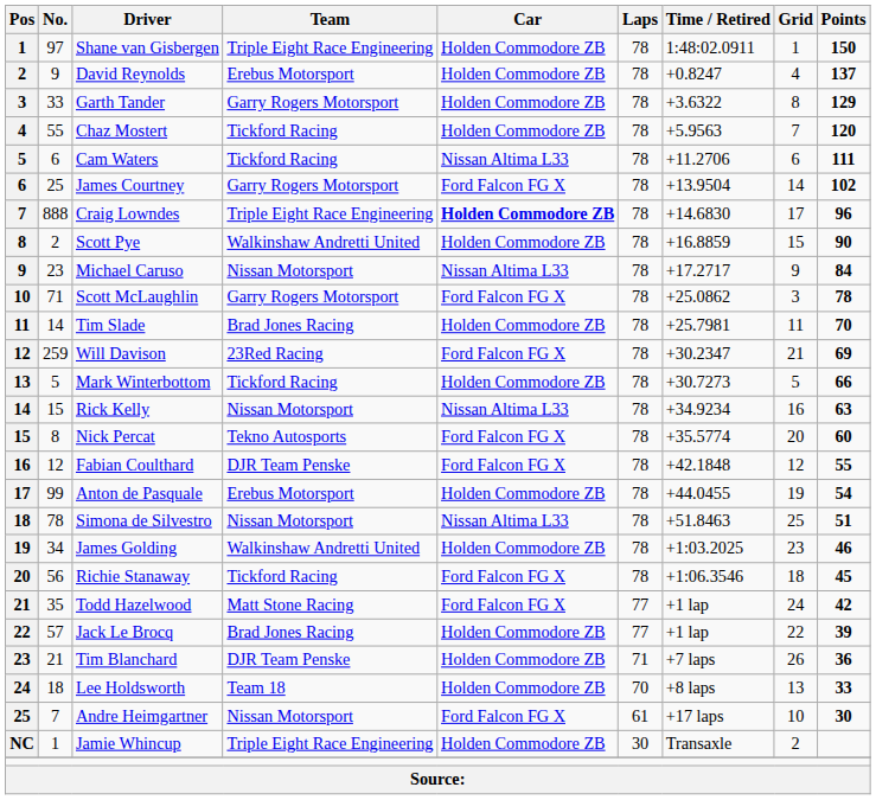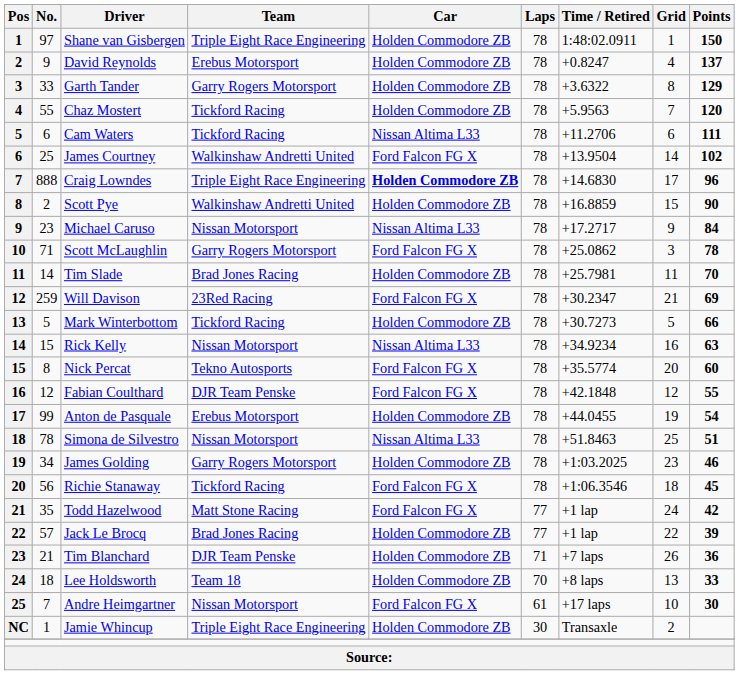 <table class="wikitable" style="font-size:90%;">
 <tr>
 <th>Pos</th>
 <th>No.</th>
 <th>Driver</th>
 <th>Team</th>
 <th>Car</th>
 <th>Laps</th>
 <th>Time / Retired</th>
 <th>Grid</th>
 <th>Points</th>
 </tr>
 <tr>
 <th>1</th>
 <td align="center">97</td>
 <td> <a href='#'>Shane van Gisbergen</a></td>
 <td><a href='#'>Triple Eight Race Engineering</a></td>
 <td><a href='#'>Holden Commodore ZB</a></td>
 <td align="center">78</td>
 <td>1:48:02.0911</td>
 <td align="center">1</td>
 <td align="center"><strong>150</strong></td>
 </tr>
 <tr>
 <th>2</th>
 <td align="center">9</td>
 <td> <a href='#'>David Reynolds</a></td>
 <td><a href='#'>Erebus Motorsport</a></td>
 <td><a href='#'>Holden Commodore ZB</a></td>
 <td align="center">78</td>
 <td>+0.8247</td>
 <td align="center">4</td>
 <td align="center"><strong>137</strong></td>
 </tr>
 <tr>
 <th>3</th>
 <td align="center">33</td>
 <td> <a href='#'>Garth Tander</a></td>
 <td><a href='#'>Garry Rogers Motorsport</a></td>
 <td><a href='#'>Holden Commodore ZB</a></td>
 <td align="center">78</td>
 <td>+3.6322</td>
 <td align="center">8</td>
 <td align="center"><strong>129</strong></td>
 </tr>
 <tr>
 <th>4</th>
 <td align="center">55</td>
 <td> <a href='#'>Chaz Mostert</a></td>
 <td><a href='#'>Tickford Racing</a></td>
 <td><a href='#'>Holden Commodore ZB</a></td>
 <td align="center">78</td>
 <td>+5.9563</td>
 <td align="center">7</td>
 <td align="center"><strong>120</strong></td>
 </tr>
 <tr>
 <th>5</th>
 <td align="center">6</td>
 <td> <a href='#'>Cam Waters</a></td>
 <td><a href='#'>Tickford Racing</a></td>
 <td><a href='#'>Nissan Altima L33</a></td>
 <td align="center">78</td>
 <td>+11.2706</td>
 <td align="center">6</td>
 <td align="center"><strong>111</strong></td>
 </tr>
 <tr>
 <th>6</th>
 <td align="center">25</td>
 <td> <a href='#'>James Courtney</a></td>
-<td><a href='#'>Garry Rogers Motorsport</a></td>
+<td><a href='#'>Walkinshaw Andretti United</a></td>
 <td><a href='#'>Ford Falcon FG X</a></td>
 <td align="center">78</td>
 <td>+13.9504</td>
 <td align="center">14</td>
 <td align="center"><strong>102</strong></td>
 </tr>
 <tr>
 <th>7</th>
 <td align="center">888</td>
 <td> <a href='#'>Craig Lowndes</a></td>
 <td><a href='#'>Triple Eight Race Engineering</a></td>
 <td><strong><a href='#'>Holden Commodore ZB</a></strong></td>
 <td align="center">78</td>
 <td>+14.6830</td>
 <td align="center">17</td>
 <td align="center"><strong>96</strong></td>
 </tr>
 <tr>
 <th>8</th>
 <td align="center">2</td>
 <td> <a href='#'>Scott Pye</a></td>
 <td><a href='#'>Walkinshaw Andretti United</a></td>
 <td><a href='#'>Holden Commodore ZB</a></td>
 <td align="center">78</td>
 <td>+16.8859</td>
 <td align="center">15</td>
 <td align="center"><strong>90</strong></td>
 </tr>
 <tr>
 <th>9</th>
 <td align="center">23</td>
 <td> <a href='#'>Michael Caruso</a></td>
 <td><a href='#'>Nissan Motorsport</a></td>
 <td><a href='#'>Nissan Altima L33</a></td>
 <td align="center">78</td>
 <td>+17.2717</td>
 <td align="center">9</td>
 <td align="center"><strong>84</strong></td>
 </tr>
 <tr>
 <th>10</th>
 <td align="center">71</td>
 <td> <a href='#'>Scott McLaughlin</a></td>
 <td><a href='#'>Garry Rogers Motorsport</a></td>
 <td><a href='#'>Ford Falcon FG X</a></td>
 <td align="center">78</td>
 <td>+25.0862</td>
 <td align="center">3</td>
 <td align="center"><strong>78</strong></td>
 </tr>
 <tr>
 <th>11</th>
 <td align="center">14</td>
 <td> <a href='#'>Tim Slade</a></td>
 <td><a href='#'>Brad Jones Racing</a></td>
 <td><a href='#'>Holden Commodore ZB</a></td>
 <td align="center">78</td>
 <td>+25.7981</td>
 <td align="center">11</td>
 <td align="center"><strong>70</strong></td>
 </tr>
 <tr>
 <th>12</th>
 <td align="center">259</td>
 <td> <a href='#'>Will Davison</a></td>
 <td><a href='#'>23Red Racing</a></td>
 <td><a href='#'>Ford Falcon FG X</a></td>
 <td align="center">78</td>
 <td>+30.2347</td>
 <td align="center">21</td>
 <td align="center"><strong>69</strong></td>
 </tr>
 <tr>
 <th>13</th>
 <td align="center">5</td>
 <td> <a href='#'>Mark Winterbottom</a></td>
 <td><a href='#'>Tickford Racing</a></td>
 <td><a href='#'>Holden Commodore ZB</a></td>
 <td align="center">78</td>
 <td>+30.7273</td>
 <td align="center">5</td>
 <td align="center"><strong>66</strong></td>
 </tr>
 <tr>
 <th>14</th>
 <td align="center">15</td>
 <td> <a href='#'>Rick Kelly</a></td>
 <td><a href='#'>Nissan Motorsport</a></td>
 <td><a href='#'>Nissan Altima L33</a></td>
 <td align="center">78</td>
 <td>+34.9234</td>
 <td align="center">16</td>
 <td align="center"><strong>63</strong></td>
 </tr>
 <tr>
 <th>15</th>
 <td align="center">8</td>
 <td> <a href='#'>Nick Percat</a></td>
 <td><a href='#'>Tekno Autosports</a></td>
 <td><a href='#'>Ford Falcon FG X</a></td>
 <td align="center">78</td>
 <td>+35.5774</td>
 <td align="center">20</td>
 <td align="center"><strong>60</strong></td>
 </tr>
 <tr>
 <th>16</th>
 <td align="center">12</td>
 <td> <a href='#'>Fabian Coulthard</a></td>
 <td><a href='#'>DJR Team Penske</a></td>
 <td><a href='#'>Ford Falcon FG X</a></td>
 <td align="center">78</td>
 <td>+42.1848</td>
 <td align="center">12</td>
 <td align="center"><strong>55</strong></td>
 </tr>
 <tr>
 <th>17</th>
 <td align="center">99</td>
 <td> <a href='#'>Anton de Pasquale</a></td>
 <td><a href='#'>Erebus Motorsport</a></td>
 <td><a href='#'>Holden Commodore ZB</a></td>
 <td align="center">78</td>
 <td>+44.0455</td>
 <td align="center">19</td>
 <td align="center"><strong>54</strong></td>
 </tr>
 <tr>
 <th>18</th>
 <td align="center">78</td>
 <td> <a href='#'>Simona de Silvestro</a></td>
 <td><a href='#'>Nissan Motorsport</a></td>
 <td><a href='#'>Nissan Altima L33</a></td>
 <td align="center">78</td>
 <td>+51.8463</td>
 <td align="center">25</td>
 <td align="center"><strong>51</strong></td>
 </tr>
 <tr>
 <th>19</th>
 <td align="center">34</td>
 <td> <a href='#'>James Golding</a></td>
-<td><a href='#'>Walkinshaw Andretti United</a></td>
+<td><a href='#'>Garry Rogers Motorsport</a></td>
 <td><a href='#'>Holden Commodore ZB</a></td>
 <td align="center">78</td>
 <td>+1:03.2025</td>
 <td align="center">23</td>
 <td align="center"><strong>46</strong></td>
 </tr>
 <tr>
 <th>20</th>
 <td align="center">56</td>
 <td> <a href='#'>Richie Stanaway</a></td>
 <td><a href='#'>Tickford Racing</a></td>
 <td><a href='#'>Ford Falcon FG X</a></td>
 <td align="center">78</td>
 <td>+1:06.3546</td>
 <td align="center">18</td>
 <td align="center"><strong>45</strong></td>
 </tr>
 <tr>
 <th>21</th>
 <td align="center">35</td>
 <td> <a href='#'>Todd Hazelwood</a></td>
 <td><a href='#'>Matt Stone Racing</a></td>
 <td><a href='#'>Ford Falcon FG X</a></td>
 <td align="center">77</td>
 <td>+1 lap</td>
 <td align="center">24</td>
 <td align="center"><strong>42</strong></td>
 </tr>
 <tr>
 <th>22</th>
 <td align="center">57</td>
 <td> <a href='#'>Jack Le Brocq</a></td>
 <td><a href='#'>Brad Jones Racing</a></td>
 <td><a href='#'>Holden Commodore ZB</a></td>
 <td align="center">77</td>
 <td>+1 lap</td>
 <td align="center">22</td>
 <td align="center"><strong>39</strong></td>
 </tr>
 <tr>
 <th>23</th>
 <td align="center">21</td>
 <td> <a href='#'>Tim Blanchard</a></td>
 <td><a href='#'>DJR Team Penske</a></td>
 <td><a href='#'>Holden Commodore ZB</a></td>
 <td align="center">71</td>
 <td>+7 laps</td>
 <td align="center">26</td>
 <td align="center"><strong>36</strong></td>
 </tr>
 <tr>
 <th>24</th>
 <td align="center">18</td>
 <td> <a href='#'>Lee Holdsworth</a></td>
 <td><a href='#'>Team 18</a></td>
 <td><a href='#'>Holden Commodore ZB</a></td>
 <td align="center">70</td>
 <td>+8 laps</td>
 <td align="center">13</td>
 <td align="center"><strong>33</strong></td>
 </tr>
 <tr>
 <th>25</th>
 <td align="center">7</td>
 <td> <a href='#'>Andre Heimgartner</a></td>
 <td><a href='#'>Nissan Motorsport</a></td>
 <td><a href='#'>Ford Falcon FG X</a></td>
 <td align="center">61</td>
 <td>+17 laps</td>
 <td align="center">10</td>
 <td align="center"><strong>30</strong></td>
 </tr>
 <tr>
 <th>NC</th>
 <td align="center">1</td>
 <td> <a href='#'>Jamie Whincup</a></td>
 <td><a href='#'>Triple Eight Race Engineering</a></td>
 <td><a href='#'>Holden Commodore ZB</a></td>
 <td align="center">30</td>
 <td>Transaxle</td>
 <td align="center">2</td>
 <td align="center"></td>
 </tr>
 <tr>
 </tr>
 <tr>
 <td colspan="9" align="center"></td>
 </tr>
 <tr>
 <th colspan="9">Source:</th>
 </tr>
 </table>
